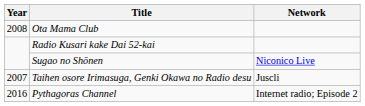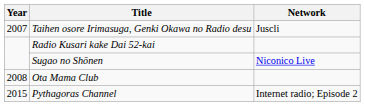 <table class="wikitable">
 <tr>
 <th>Year</th>
 <th>Title</th>
 <th>Network</th>
 </tr>
 <tr>
-<td>2008</td>
-<td><em>Ota Mama Club</em></td>
-<td></td>
+<td>2007</td>
+<td><em>Taihen osore Irimasuga, Genki Okawa no Radio desu</em></td>
+<td>Juscli</td>
 </tr>
 <tr>
 <td rowspan="2"></td>
 <td><em>Radio Kusari kake Dai 52-kai</em></td>
 <td></td>
 </tr>
 <tr>
 <td><em>Sugao no Shōnen</em></td>
 <td><a href='#'>Niconico Live</a></td>
 </tr>
 <tr>
-<td>2007</td>
-<td><em>Taihen osore Irimasuga, Genki Okawa no Radio desu</em></td>
-<td>Juscli</td>
+<td>2008</td>
+<td><em>Ota Mama Club</em></td>
+<td></td>
 </tr>
 <tr>
-<td>2016</td>
+<td>2015</td>
 <td><em>Pythagoras Channel</em></td>
 <td>Internet radio; Episode 2</td>
 </tr>
 </table>
